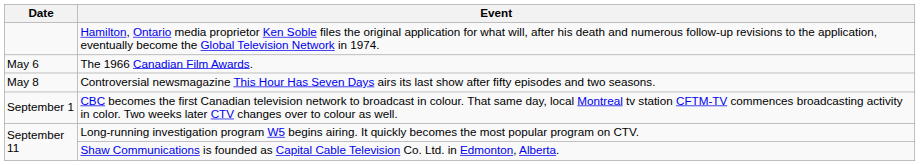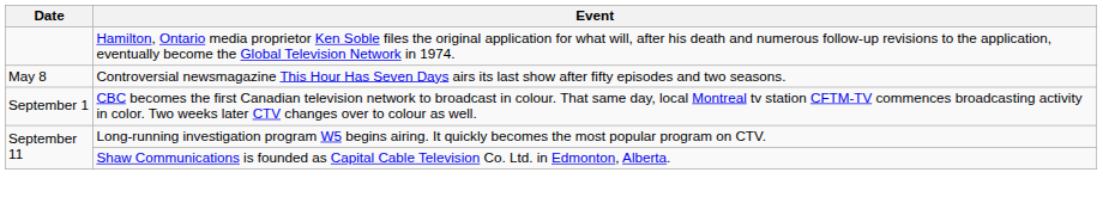 <table class="wikitable">
 <tr>
 <th>Date</th>
 <th>Event</th>
 </tr>
 <tr>
 <td></td>
 <td><a href='#'>Hamilton</a>, <a href='#'>Ontario</a> media proprietor <a href='#'>Ken Soble</a> files the original application for what will, after his death and numerous follow-up revisions to the application, eventually become the <a href='#'>Global Television Network</a> in 1974.</td>
-</tr>
-<tr>
-<td>May 6</td>
-<td>The 1966 <a href='#'>Canadian Film Awards</a>.</td>
 </tr>
 <tr>
 <td>May 8</td>
 <td>Controversial newsmagazine <a href='#'>This Hour Has Seven Days</a> airs its last show after fifty episodes and two seasons.</td>
 </tr>
 <tr>
 <td>September 1</td>
 <td><a href='#'>CBC</a> becomes the first Canadian television network to broadcast in colour. That same day, local <a href='#'>Montreal</a> tv station <a href='#'>CFTM-TV</a> commences broadcasting activity in color. Two weeks later <a href='#'>CTV</a> changes over to colour as well.</td>
 </tr>
 <tr>
 <td rowspan="2">September 11</td>
 <td>Long-running investigation program <a href='#'>W5</a> begins airing. It quickly becomes the most popular program on CTV.</td>
 </tr>
 <tr>
 <td><a href='#'>Shaw Communications</a> is founded as <a href='#'>Capital Cable Television</a> Co. Ltd. in <a href='#'>Edmonton</a>, <a href='#'>Alberta</a>.</td>
 </tr>
 </table>
